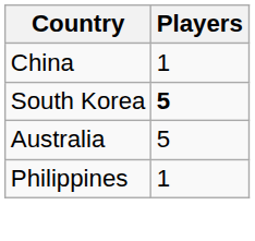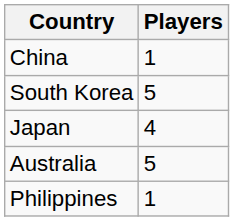 <table class="wikitable sortable">
 <tr>
 <th>Country</th>
 <th>Players</th>
 </tr>
 <tr>
 <td> China</td>
 <td>1</td>
 </tr>
 <tr>
 <td> South Korea</td>
-<td><strong>5</strong></td>
+<td>5</td>
+</tr>
+<tr>
+<td> Japan</td>
+<td>4</td>
 </tr>
 <tr>
 <td> Australia</td>
 <td>5</td>
 </tr>
 <tr>
 <td> Philippines</td>
 <td>1</td>
 </tr>
 </table>
